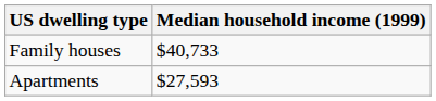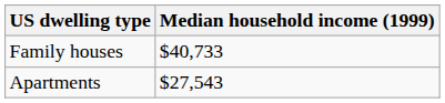 <table class="wikitable">
 <tr>
 <th>US dwelling type</th>
 <th>Median household income (1999) </th>
 </tr>
 <tr>
 <td>Family houses</td>
 <td>$40,733</td>
 </tr>
 <tr>
 <td>Apartments</td>
-<td>$27,593</td>
+<td>$27,543</td>
 </tr>
 </table>
